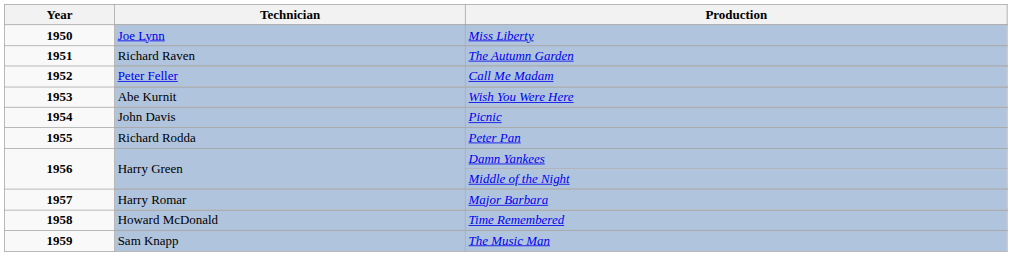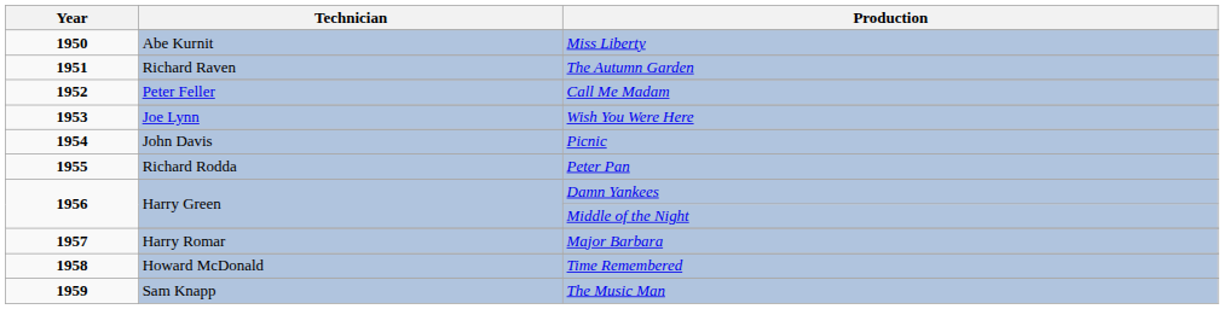 <table class="wikitable" style="width:98%;">
 <tr style="background:#bebebe;">
 <th style="width:11%;">Year</th>
 <th style="width:35%;">Technician</th>
 <th style="width:54%;">Production</th>
 </tr>
 <tr>
 <td rowspan="2" align="center"><strong>1950</strong><br></td>
 </tr>
 <tr style="background:#B0C4DE">
-<td><a href='#'>Joe Lynn</a></td>
+<td>Abe Kurnit</td>
 <td><em><a href='#'>Miss Liberty</a></em></td>
 </tr>
 <tr>
 <td rowspan="2" align="center"><strong>1951</strong><br></td>
 </tr>
 <tr style="background:#B0C4DE">
 <td>Richard Raven</td>
 <td><em><a href='#'>The Autumn Garden</a></em></td>
 </tr>
 <tr>
 <td rowspan="2" align="center"><strong>1952</strong><br></td>
 </tr>
 <tr style="background:#B0C4DE">
 <td><a href='#'>Peter Feller</a></td>
 <td><em><a href='#'>Call Me Madam</a></em></td>
 </tr>
 <tr>
 <td rowspan="2" align="center"><strong>1953</strong><br></td>
 </tr>
 <tr style="background:#B0C4DE">
-<td>Abe Kurnit</td>
+<td><a href='#'>Joe Lynn</a></td>
 <td><em><a href='#'>Wish You Were Here</a></em></td>
 </tr>
 <tr>
 <td rowspan="2" align="center"><strong>1954</strong><br></td>
 </tr>
 <tr style="background:#B0C4DE">
 <td>John Davis</td>
 <td><em><a href='#'>Picnic</a></em></td>
 </tr>
 <tr>
 <td rowspan="2" align="center"><strong>1955</strong><br></td>
 </tr>
 <tr style="background:#B0C4DE">
 <td>Richard Rodda</td>
 <td><em><a href='#'>Peter Pan</a></em></td>
 </tr>
 <tr>
 <td rowspan="3" align="center"><strong>1956</strong><br></td>
 </tr>
 <tr style="background:#B0C4DE">
 <td rowspan="2">Harry Green</td>
 <td><em><a href='#'>Damn Yankees</a></em></td>
 </tr>
 <tr style="background:#B0C4DE">
 <td><em><a href='#'>Middle of the Night</a></em></td>
 </tr>
 <tr>
 <td rowspan="2" align="center"><strong>1957</strong><br></td>
 </tr>
 <tr style="background:#B0C4DE">
 <td>Harry Romar</td>
 <td><em><a href='#'>Major Barbara</a></em></td>
 </tr>
 <tr>
 <td rowspan="2" align="center"><strong>1958</strong><br></td>
 </tr>
 <tr style="background:#B0C4DE">
 <td>Howard McDonald </td>
 <td><em><a href='#'>Time Remembered</a></em></td>
 </tr>
 <tr>
 <td rowspan="2" align="center"><strong>1959</strong><br></td>
 </tr>
 <tr style="background:#B0C4DE">
 <td>Sam Knapp</td>
 <td><em><a href='#'>The Music Man</a></em></td>
 </tr>
 </table>
